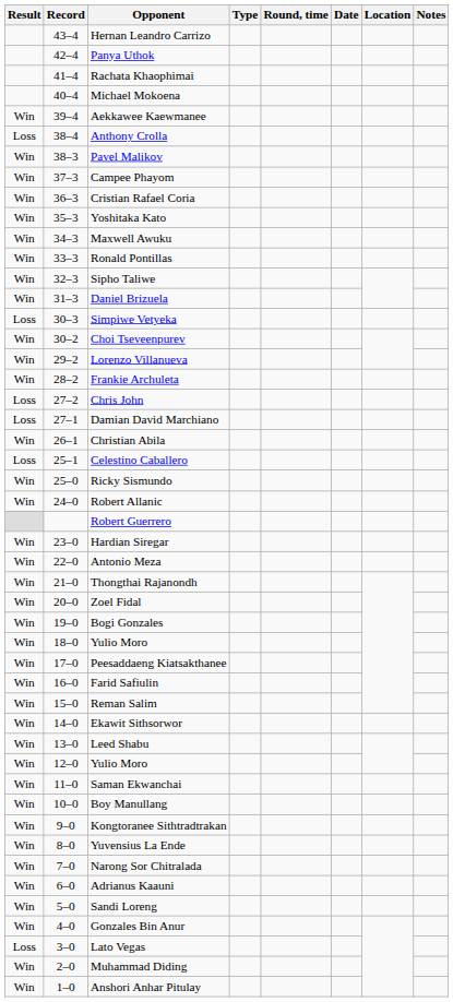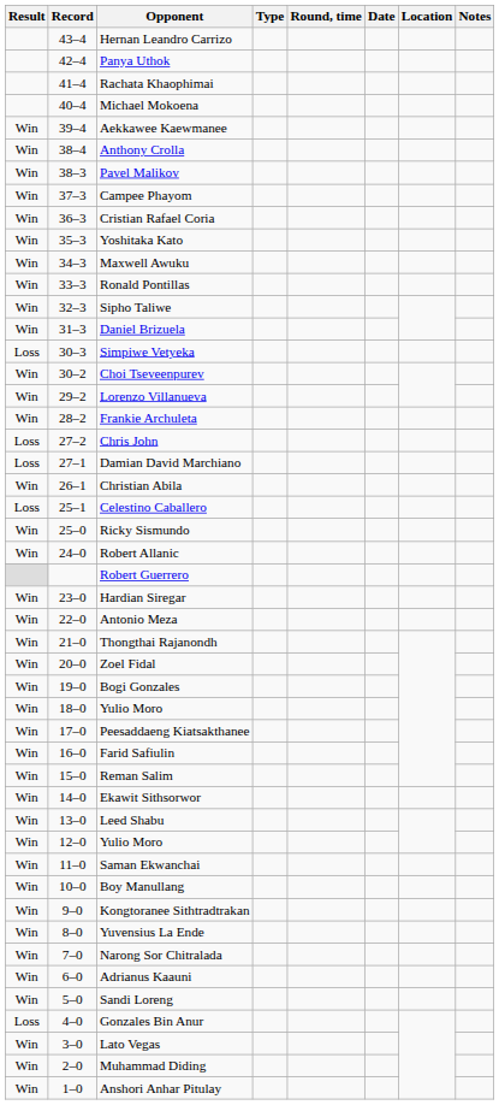 <table class="wikitable" style="text-align:center; font-size:95%">
 <tr>
 <th>Result</th>
 <th>Record</th>
 <th>Opponent</th>
 <th>Type</th>
 <th>Round, time</th>
 <th>Date</th>
 <th>Location</th>
 <th>Notes</th>
 </tr>
 <tr align="center">
 <td></td>
 <td>43–4</td>
 <td align="left"> Hernan Leandro Carrizo</td>
 <td></td>
 <td></td>
 <td></td>
 <td align=left></td>
 <td align="left"></td>
 </tr>
 <tr align="center">
 <td></td>
 <td>42–4</td>
 <td align="left"> <a href='#'>Panya Uthok</a></td>
 <td></td>
 <td></td>
 <td></td>
 <td align=left></td>
 <td align="left"></td>
 </tr>
 <tr align="center">
 <td></td>
 <td>41–4</td>
 <td align="left"> Rachata Khaophimai</td>
 <td></td>
 <td></td>
 <td></td>
 <td align="left"></td>
 <td align="left"></td>
 </tr>
 <tr align="center">
 <td></td>
 <td>40–4</td>
 <td align="left"> Michael Mokoena</td>
 <td></td>
 <td></td>
 <td></td>
 <td align="left"></td>
 <td align="left"></td>
 </tr>
 <tr align="center">
 <td>Win</td>
 <td>39–4</td>
 <td align="left"> Aekkawee Kaewmanee</td>
 <td></td>
 <td></td>
 <td></td>
 <td align="left"></td>
 <td align="left"></td>
 </tr>
 <tr align=center>
-<td>Loss</td>
+<td>Win</td>
 <td>38–4</td>
 <td align=left> <a href='#'>Anthony Crolla</a></td>
 <td></td>
 <td></td>
 <td></td>
 <td align=left></td>
 <td align=left></td>
 </tr>
 <tr align=center>
 <td>Win</td>
 <td>38–3</td>
 <td align=left> <a href='#'>Pavel Malikov</a></td>
 <td></td>
 <td></td>
 <td></td>
 <td align=left></td>
 <td align=left></td>
 </tr>
 <tr align=center>
 <td>Win</td>
 <td>37–3</td>
 <td align=left> Campee Phayom</td>
 <td></td>
 <td></td>
 <td></td>
 <td align=left></td>
 <td align=left></td>
 </tr>
 <tr align=center>
 <td>Win</td>
 <td>36–3</td>
 <td align=left> Cristian Rafael Coria</td>
 <td></td>
 <td></td>
 <td></td>
 <td align=left></td>
 <td align=left></td>
 </tr>
 <tr align=center>
 <td>Win</td>
 <td>35–3</td>
 <td align=left> Yoshitaka Kato</td>
 <td></td>
 <td></td>
 <td></td>
 <td align=left></td>
 <td align=left></td>
 </tr>
 <tr align=center>
 <td>Win</td>
 <td>34–3</td>
 <td align=left> Maxwell Awuku</td>
 <td></td>
 <td></td>
 <td></td>
 <td align=left></td>
 <td align=left></td>
 </tr>
 <tr align=center>
 <td>Win</td>
 <td>33–3</td>
 <td align=left> Ronald Pontillas</td>
 <td></td>
 <td></td>
 <td></td>
 <td align=left></td>
 <td align=left></td>
 </tr>
 <tr align=center>
 <td>Win</td>
 <td>32–3</td>
 <td align=left> Sipho Taliwe</td>
 <td></td>
 <td></td>
 <td></td>
 <td rowspan=2 align=left></td>
 <td align=left></td>
 </tr>
 <tr align=center>
 <td>Win</td>
 <td>31–3</td>
 <td align=left> <a href='#'>Daniel Brizuela</a></td>
 <td></td>
 <td></td>
 <td></td>
 <td align=left></td>
 </tr>
 <tr align=center>
 <td>Loss</td>
 <td>30–3</td>
 <td align=left> <a href='#'>Simpiwe Vetyeka</a></td>
 <td></td>
 <td></td>
 <td></td>
 <td align=left></td>
 <td align=left></td>
 </tr>
 <tr align=center>
 <td>Win</td>
 <td>30–2</td>
 <td align=left> <a href='#'>Choi Tseveenpurev</a></td>
 <td></td>
 <td></td>
 <td></td>
 <td rowspan=2 align=left></td>
 <td align=left></td>
 </tr>
 <tr align=center>
 <td>Win</td>
 <td>29–2</td>
 <td align=left> <a href='#'>Lorenzo Villanueva</a></td>
 <td></td>
 <td></td>
 <td></td>
 <td align=left></td>
 </tr>
 <tr align=center>
 <td>Win</td>
 <td>28–2</td>
 <td align=left> <a href='#'>Frankie Archuleta</a></td>
 <td></td>
 <td></td>
 <td></td>
 <td align=left></td>
 <td align=left></td>
 </tr>
 <tr align=center>
 <td>Loss</td>
 <td>27–2</td>
 <td align=left> <a href='#'>Chris John</a></td>
 <td></td>
 <td></td>
 <td></td>
 <td align=left></td>
 <td align=left></td>
 </tr>
 <tr align=center>
 <td>Loss</td>
 <td>27–1</td>
 <td align=left> Damian David Marchiano</td>
 <td></td>
 <td></td>
 <td></td>
 <td align=left></td>
 <td align=left></td>
 </tr>
 <tr align=center>
 <td>Win</td>
 <td>26–1</td>
 <td align=left> Christian Abila</td>
 <td></td>
 <td></td>
 <td></td>
 <td align=left></td>
 <td align=left></td>
 </tr>
 <tr align=center>
 <td>Loss</td>
 <td>25–1</td>
 <td align=left> <a href='#'>Celestino Caballero</a></td>
 <td></td>
 <td></td>
 <td></td>
 <td align=left></td>
 <td align=left></td>
 </tr>
 <tr align=center>
 <td>Win</td>
 <td>25–0</td>
 <td align=left> Ricky Sismundo</td>
 <td></td>
 <td></td>
 <td></td>
 <td align=left></td>
 <td align=left></td>
 </tr>
 <tr align=center>
 <td>Win</td>
 <td>24–0</td>
 <td align=left> Robert Allanic</td>
 <td></td>
 <td></td>
 <td></td>
 <td align=left></td>
 <td align=left></td>
 </tr>
 <tr align=center>
 <td style="background: #DDDDDD"></td>
 <td></td>
 <td align=left> <a href='#'>Robert Guerrero</a></td>
 <td></td>
 <td></td>
 <td></td>
 <td align=left></td>
 <td align=left></td>
 </tr>
 <tr align=center>
 <td>Win</td>
 <td>23–0</td>
 <td align=left> Hardian Siregar</td>
 <td></td>
 <td></td>
 <td></td>
 <td align=left></td>
 <td align=left></td>
 </tr>
 <tr align=center>
 <td>Win</td>
 <td>22–0</td>
 <td align=left> Antonio Meza</td>
 <td></td>
 <td></td>
 <td></td>
 <td align=left></td>
 <td align=left></td>
 </tr>
 <tr align=center>
 <td>Win</td>
 <td>21–0</td>
 <td align=left> Thongthai Rajanondh</td>
 <td></td>
 <td></td>
 <td></td>
 <td rowspan=7 align=left></td>
 <td align=left></td>
 </tr>
 <tr align=center>
 <td>Win</td>
 <td>20–0</td>
 <td align=left> Zoel Fidal</td>
 <td></td>
 <td></td>
 <td></td>
 <td align=left></td>
 </tr>
 <tr align=center>
 <td>Win</td>
 <td>19–0</td>
 <td align=left> Bogi Gonzales</td>
 <td></td>
 <td></td>
 <td></td>
 <td align=left></td>
 </tr>
 <tr align=center>
 <td>Win</td>
 <td>18–0</td>
 <td align=left> Yulio Moro</td>
 <td></td>
 <td></td>
 <td></td>
 <td align=left></td>
 </tr>
 <tr align=center>
 <td>Win</td>
 <td>17–0</td>
 <td align=left> Peesaddaeng Kiatsakthanee</td>
 <td></td>
 <td></td>
 <td></td>
 <td align=left></td>
 </tr>
 <tr align=center>
 <td>Win</td>
 <td>16–0</td>
 <td align=left> Farid Safiulin</td>
 <td></td>
 <td></td>
 <td></td>
 <td align=left></td>
 </tr>
 <tr align=center>
 <td>Win</td>
 <td>15–0</td>
 <td align=left> Reman Salim</td>
 <td></td>
 <td></td>
 <td></td>
 <td align=left></td>
 </tr>
 <tr align=center>
 <td>Win</td>
 <td>14–0</td>
 <td align=left> Ekawit Sithsorwor</td>
 <td></td>
 <td></td>
 <td></td>
 <td align=left></td>
 <td align=left></td>
 </tr>
 <tr align=center>
 <td>Win</td>
 <td>13–0</td>
 <td align=left> Leed Shabu</td>
 <td></td>
 <td></td>
 <td></td>
 <td rowspan=2 align=left></td>
 <td align=left></td>
 </tr>
 <tr align=center>
 <td>Win</td>
 <td>12–0</td>
 <td align=left> Yulio Moro</td>
 <td></td>
 <td></td>
 <td></td>
 <td align=left></td>
 </tr>
 <tr align=center>
 <td>Win</td>
 <td>11–0</td>
 <td align=left> Saman Ekwanchai</td>
 <td></td>
 <td></td>
 <td></td>
 <td align=left></td>
 <td align=left></td>
 </tr>
 <tr align=center>
 <td>Win</td>
 <td>10–0</td>
 <td align=left> Boy Manullang</td>
 <td></td>
 <td></td>
 <td></td>
 <td align=left></td>
 <td align=left></td>
 </tr>
 <tr align=center>
 <td>Win</td>
 <td>9–0</td>
 <td align=left> Kongtoranee Sithtradtrakan</td>
 <td></td>
 <td></td>
 <td></td>
 <td align=left></td>
 <td align=left></td>
 </tr>
 <tr align=center>
 <td>Win</td>
 <td>8–0</td>
 <td align=left> Yuvensius La Ende</td>
 <td></td>
 <td></td>
 <td></td>
 <td align=left></td>
 <td align=left></td>
 </tr>
 <tr align=center>
 <td>Win</td>
 <td>7–0</td>
 <td align=left> Narong Sor Chitralada</td>
 <td></td>
 <td></td>
 <td></td>
 <td align=left></td>
 <td align=left></td>
 </tr>
 <tr align=center>
 <td>Win</td>
 <td>6–0</td>
 <td align=left> Adrianus Kaauni</td>
 <td></td>
 <td></td>
 <td></td>
 <td align=left></td>
 <td align=left></td>
 </tr>
 <tr align=center>
 <td>Win</td>
 <td>5–0</td>
 <td align=left> Sandi Loreng</td>
 <td></td>
 <td></td>
 <td></td>
 <td align=left></td>
 <td align=left></td>
 </tr>
 <tr align=center>
-<td>Win</td>
+<td>Loss</td>
 <td>4–0</td>
 <td align=left> Gonzales Bin Anur</td>
 <td></td>
 <td></td>
 <td></td>
 <td rowspan=4 align=left></td>
 <td align=left></td>
 </tr>
 <tr align=center>
-<td>Loss</td>
+<td>Win</td>
 <td>3–0</td>
 <td align=left> Lato Vegas</td>
 <td></td>
 <td></td>
 <td></td>
 <td align=left></td>
 </tr>
 <tr align=center>
 <td>Win</td>
 <td>2–0</td>
 <td align=left> Muhammad Diding</td>
 <td></td>
 <td></td>
 <td></td>
 <td align=left></td>
 </tr>
 <tr align=center>
 <td>Win</td>
 <td>1–0</td>
 <td align=left> Anshori Anhar Pitulay</td>
 <td></td>
 <td></td>
 <td></td>
 <td align=left></td>
 </tr>
 </table>
